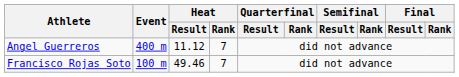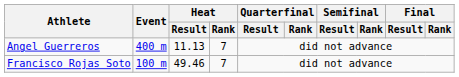 <table class="wikitable" style="font-size:90%">
 <tr>
 <th rowspan=2>Athlete</th>
 <th rowspan=2>Event</th>
 <th colspan=2>Heat</th>
 <th colspan=2>Quarterfinal</th>
 <th colspan=2>Semifinal</th>
 <th colspan=2>Final</th>
 </tr>
 <tr style="font-size:95%">
 <th>Result</th>
 <th>Rank</th>
 <th>Result</th>
 <th>Rank</th>
 <th>Result</th>
 <th>Rank</th>
 <th>Result</th>
 <th>Rank</th>
 </tr>
 <tr align=center>
 <td align=left><a href='#'>Angel Guerreros</a></td>
 <td align=left><a href='#'>400 m</a></td>
-<td>11.12</td>
+<td>11.13</td>
 <td>7</td>
 <td colspan=6>did not advance</td>
 </tr>
 <tr align=center>
 <td align=left><a href='#'>Francisco Rojas Soto</a></td>
 <td align=left><a href='#'>100 m</a></td>
 <td>49.46</td>
 <td>7</td>
 <td colspan=6>did not advance</td>
 </tr>
 </table>
